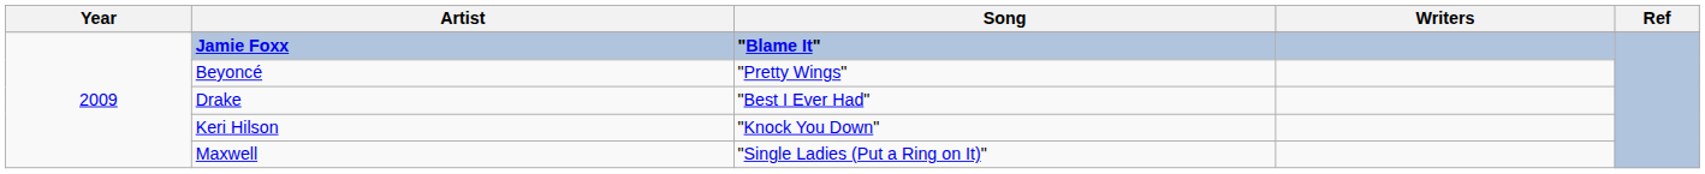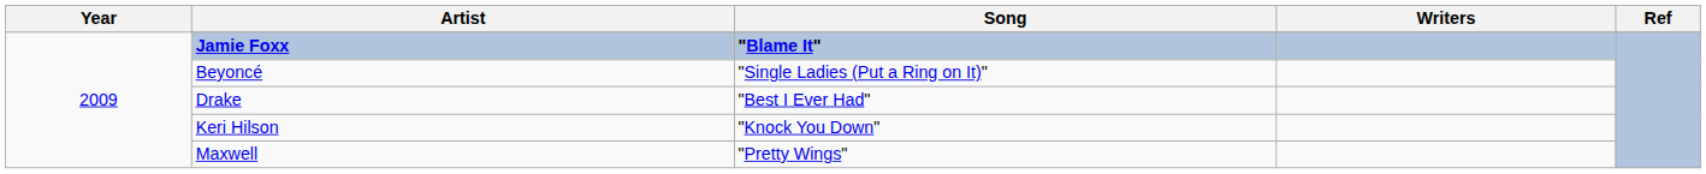 <table class="wikitable" style="width:100%;">
 <tr style="background:#bebebe;"centr>
 <th style="width:11%;">Year</th>
 <th style="width:32%;">Artist</th>
 <th style="width:32%;">Song</th>
 <th style="width:20%;">Writers</th>
 <th style="width:5%;">Ref</th>
 </tr>
 <tr>
 <td rowspan="6" align="center"><a href='#'>2009</a></td>
 </tr>
 <tr style="background:#B0C4DE">
 <td><strong><a href='#'>Jamie Foxx</a> </strong></td>
 <td><strong>"<a href='#'>Blame It</a>"</strong></td>
 <td></td>
 <td rowspan="12"></td>
 </tr>
 <tr>
 <td><a href='#'>Beyoncé</a></td>
-<td>"<a href='#'>Pretty Wings</a>"</td>
+<td>"<a href='#'>Single Ladies (Put a Ring on It)</a>"</td>
 <td></td>
 </tr>
 <tr>
 <td><a href='#'>Drake</a></td>
 <td>"<a href='#'>Best I Ever Had</a>"</td>
 <td></td>
 </tr>
 <tr>
 <td><a href='#'>Keri Hilson</a> </td>
 <td>"<a href='#'>Knock You Down</a>"</td>
 <td></td>
 </tr>
 <tr>
 <td><a href='#'>Maxwell</a></td>
-<td>"<a href='#'>Single Ladies (Put a Ring on It)</a>"</td>
+<td>"<a href='#'>Pretty Wings</a>"</td>
 <td></td>
 </tr>
 </table>
